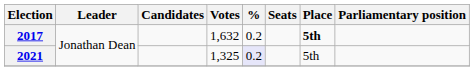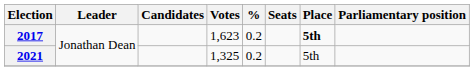 <table class=wikitable style="text-align: left;">
 <tr>
 <th>Election</th>
 <th>Leader</th>
 <th>Candidates</th>
 <th>Votes</th>
 <th>%</th>
 <th>Seats</th>
 <th>Place</th>
 <th>Parliamentary position</th>
 </tr>
 <tr>
 <th><a href='#'>2017</a></th>
 <td rowspan="2">Jonathan Dean</td>
 <td></td>
-<td>1,632</td>
+<td>1,623</td>
 <td>0.2</td>
 <td></td>
 <td><strong> 5th</strong></td>
 <td></td>
 </tr>
 <tr>
 <th><a href='#'>2021</a></th>
 <td></td>
 <td>1,325</td>
-<td style="background: lavender;">0.2</td>
+<td>0.2</td>
 <td></td>
 <td> 5th</td>
 <td></td>
 </tr>
 <tr>
 </tr>
 </table>
